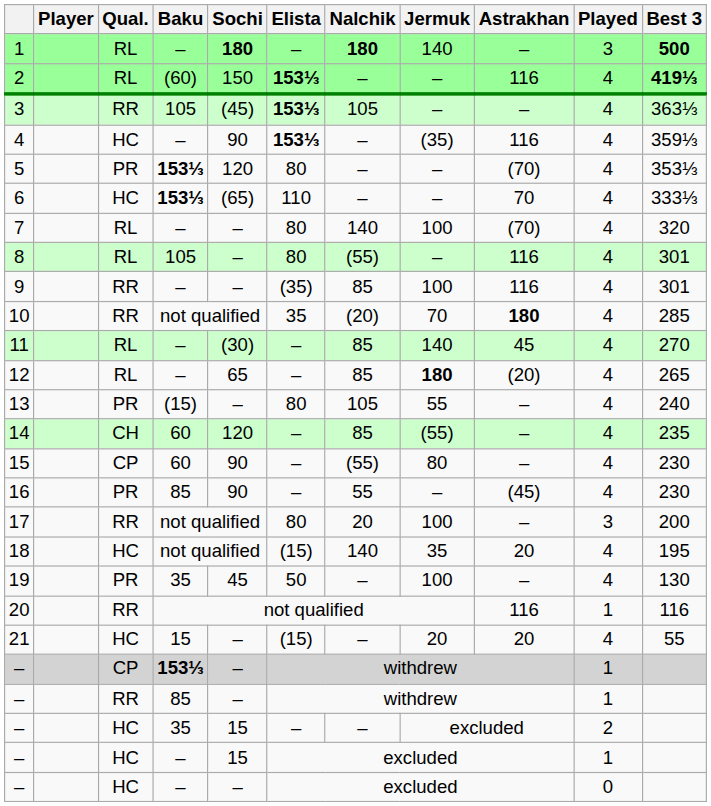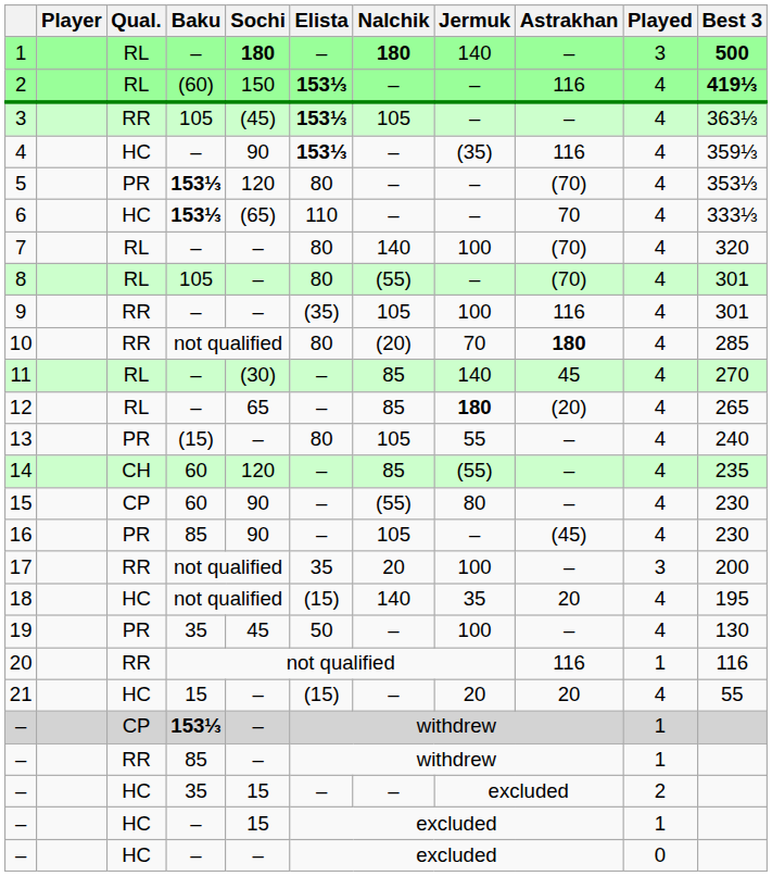 <table class="wikitable sortable" style="text-align: center;">
 <tr>
 <th></th>
 <th>Player</th>
 <th>Qual.</th>
 <th>Baku</th>
 <th>Sochi</th>
 <th>Elista</th>
 <th>Nalchik</th>
 <th>Jermuk</th>
 <th>Astrakhan</th>
 <th>Played</th>
 <th>Best 3</th>
 </tr>
 <tr style="background:#99ff99;">
 <td>1</td>
 <td align=left></td>
 <td>RL</td>
 <td>–</td>
 <td><strong>180</strong></td>
 <td>–</td>
 <td><strong>180</strong></td>
 <td>140</td>
 <td>–</td>
 <td>3</td>
 <td><strong>500</strong></td>
 </tr>
 <tr style="background:#99ff99;">
 <td>2</td>
 <td align=left></td>
 <td>RL</td>
 <td>(60)</td>
 <td>150</td>
 <td><strong>153⅓</strong></td>
 <td>–</td>
 <td>–</td>
 <td>116</td>
 <td>4</td>
 <td><strong>419⅓</strong></td>
 </tr>
 <tr style="background:#ccffcc; border-top:3px solid green">
 <td>3</td>
 <td align=left></td>
 <td>RR</td>
 <td>105</td>
 <td>(45)</td>
 <td><strong>153⅓</strong></td>
 <td>105</td>
 <td>–</td>
 <td>–</td>
 <td>4</td>
 <td>363⅓</td>
 </tr>
 <tr>
 <td>4</td>
 <td align=left></td>
 <td>HC</td>
 <td>–</td>
 <td>90</td>
 <td><strong>153⅓</strong></td>
 <td>–</td>
 <td>(35)</td>
 <td>116</td>
 <td>4</td>
 <td>359⅓</td>
 </tr>
 <tr>
 <td>5</td>
 <td align=left></td>
 <td>PR</td>
 <td><strong>153⅓</strong></td>
 <td>120</td>
 <td>80</td>
 <td>–</td>
 <td>–</td>
 <td>(70)</td>
 <td>4</td>
 <td>353⅓</td>
 </tr>
 <tr>
 <td>6</td>
 <td align=left></td>
 <td>HC</td>
 <td><strong>153⅓</strong></td>
 <td>(65)</td>
 <td>110</td>
 <td>–</td>
 <td>–</td>
 <td>70</td>
 <td>4</td>
 <td>333⅓</td>
 </tr>
 <tr>
 <td>7</td>
 <td align=left></td>
 <td>RL</td>
 <td>–</td>
 <td>–</td>
 <td>80</td>
 <td>140</td>
 <td>100</td>
 <td>(70)</td>
 <td>4</td>
 <td>320</td>
 </tr>
 <tr style="background:#ccffcc;">
 <td>8</td>
 <td align=left></td>
 <td>RL</td>
 <td>105</td>
 <td>–</td>
 <td>80</td>
 <td>(55)</td>
 <td>–</td>
-<td>116</td>
+<td>(70)</td>
 <td>4</td>
 <td>301</td>
 </tr>
 <tr>
 <td>9</td>
 <td align=left></td>
 <td>RR</td>
 <td>–</td>
 <td>–</td>
 <td>(35)</td>
-<td>85</td>
+<td>105</td>
 <td>100</td>
 <td>116</td>
 <td>4</td>
 <td>301</td>
 </tr>
 <tr>
 <td>10</td>
 <td align=left></td>
 <td>RR</td>
 <td colspan="2">not qualified</td>
-<td>35</td>
+<td>80</td>
 <td>(20)</td>
 <td>70</td>
 <td><strong>180</strong></td>
 <td>4</td>
 <td>285</td>
 </tr>
 <tr style="background:#ccffcc;">
 <td>11</td>
 <td align=left></td>
 <td>RL</td>
 <td>–</td>
 <td>(30)</td>
 <td>–</td>
 <td>85</td>
 <td>140</td>
 <td>45</td>
 <td>4</td>
 <td>270</td>
 </tr>
 <tr>
 <td>12</td>
 <td align=left></td>
 <td>RL</td>
 <td>–</td>
 <td>65</td>
 <td>–</td>
 <td>85</td>
 <td><strong>180</strong></td>
 <td>(20)</td>
 <td>4</td>
 <td>265</td>
 </tr>
 <tr>
 <td>13</td>
 <td align=left></td>
 <td>PR</td>
 <td>(15)</td>
 <td>–</td>
 <td>80</td>
 <td>105</td>
 <td>55</td>
 <td>–</td>
 <td>4</td>
 <td>240</td>
 </tr>
 <tr style="background:#ccffcc;">
 <td>14</td>
 <td align=left></td>
 <td>CH</td>
 <td>60</td>
 <td>120</td>
 <td>–</td>
 <td>85</td>
 <td>(55)</td>
 <td>–</td>
 <td>4</td>
 <td>235</td>
 </tr>
 <tr>
 <td>15</td>
 <td align=left></td>
 <td>CP</td>
 <td>60</td>
 <td>90</td>
 <td>–</td>
 <td>(55)</td>
 <td>80</td>
 <td>–</td>
 <td>4</td>
 <td>230</td>
 </tr>
 <tr>
 <td>16</td>
 <td align=left></td>
 <td>PR</td>
 <td>85</td>
 <td>90</td>
 <td>–</td>
-<td>55</td>
+<td>105</td>
 <td>–</td>
 <td>(45)</td>
 <td>4</td>
 <td>230</td>
 </tr>
 <tr>
 <td>17</td>
 <td align=left></td>
 <td>RR</td>
 <td colspan="2">not qualified</td>
-<td>80</td>
+<td>35</td>
 <td>20</td>
 <td>100</td>
 <td>–</td>
 <td>3</td>
 <td>200</td>
 </tr>
 <tr>
 <td>18</td>
 <td align=left></td>
 <td>HC</td>
 <td colspan="2">not qualified</td>
 <td>(15)</td>
 <td>140</td>
 <td>35</td>
 <td>20</td>
 <td>4</td>
 <td>195</td>
 </tr>
 <tr>
 <td>19</td>
 <td align=left></td>
 <td>PR</td>
 <td>35</td>
 <td>45</td>
 <td>50</td>
 <td>–</td>
 <td>100</td>
 <td>–</td>
 <td>4</td>
 <td>130</td>
 </tr>
 <tr>
 <td>20</td>
 <td align=left></td>
 <td>RR</td>
 <td colspan="5">not qualified</td>
 <td>116</td>
 <td>1</td>
 <td>116</td>
 </tr>
 <tr>
 <td>21</td>
 <td align=left></td>
 <td>HC</td>
 <td>15</td>
 <td>–</td>
 <td>(15)</td>
 <td>–</td>
 <td>20</td>
 <td>20</td>
 <td>4</td>
 <td>55</td>
 </tr>
 <tr style="background:lightgrey">
 <td>–</td>
 <td align=left></td>
 <td>CP</td>
 <td><strong>153⅓</strong></td>
 <td>–</td>
 <td colspan="4">withdrew</td>
 <td>1</td>
 <td></td>
 </tr>
 <tr>
 <td>–</td>
 <td align=left></td>
 <td>RR</td>
 <td>85</td>
 <td>–</td>
 <td colspan="4">withdrew</td>
 <td>1</td>
 <td></td>
 </tr>
 <tr>
 <td>–</td>
 <td align=left></td>
 <td>HC</td>
 <td>35</td>
 <td>15</td>
 <td>–</td>
 <td>–</td>
 <td colspan="2">excluded</td>
 <td>2</td>
 <td></td>
 </tr>
 <tr>
 <td>–</td>
 <td align=left></td>
 <td>HC</td>
 <td>–</td>
 <td>15</td>
 <td colspan="4">excluded</td>
 <td>1</td>
 <td></td>
 </tr>
 <tr>
 <td>–</td>
 <td align=left></td>
 <td>HC</td>
 <td>–</td>
 <td>–</td>
 <td colspan="4">excluded</td>
 <td>0</td>
 <td></td>
 </tr>
 </table>
